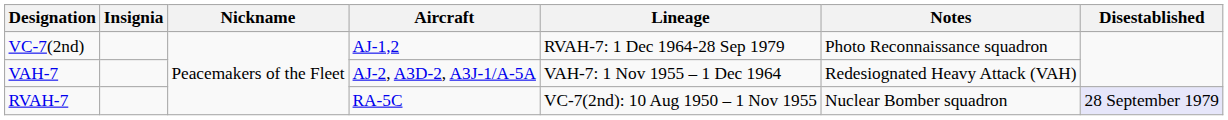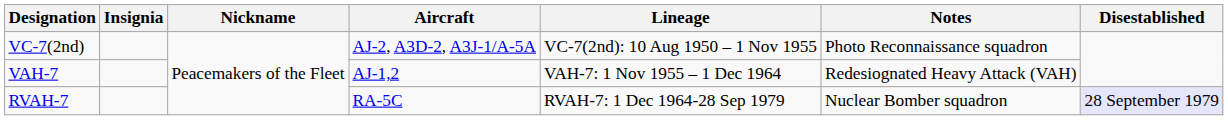 <table class="wikitable">
 <tr>
 <th>Designation</th>
 <th>Insignia</th>
 <th>Nickname</th>
 <th>Aircraft</th>
 <th>Lineage</th>
 <th>Notes</th>
 <th>Disestablished</th>
 </tr>
 <tr>
 <td><a href='#'>VC-7</a>(2nd)</td>
 <td></td>
 <td Rowspan="3">Peacemakers of the Fleet</td>
-<td><a href='#'>AJ-1,2</a></td>
-<td style="white-space: nowrap;">RVAH-7: 1 Dec 1964-28 Sep 1979</td>
+<td><a href='#'>AJ-2</a>, <a href='#'>A3D-2</a>, <a href='#'>A3J-1/A-5A</a></td>
+<td style="white-space: nowrap;">VC-7(2nd): 10 Aug 1950 – 1 Nov 1955</td>
 <td>Photo Reconnaissance squadron</td>
 </tr>
 <tr>
 <td><a href='#'>VAH-7</a></td>
 <td></td>
-<td><a href='#'>AJ-2</a>, <a href='#'>A3D-2</a>, <a href='#'>A3J-1/A-5A</a></td>
+<td><a href='#'>AJ-1,2</a></td>
 <td style="white-space: nowrap;">VAH-7: 1 Nov 1955 – 1 Dec 1964</td>
 <td>Redesiognated Heavy Attack (VAH)</td>
 </tr>
 <tr>
 <td><a href='#'>RVAH-7</a></td>
 <td></td>
 <td><a href='#'>RA-5C</a></td>
-<td style="white-space: nowrap;">VC-7(2nd): 10 Aug 1950 – 1 Nov 1955</td>
+<td style="white-space: nowrap;">RVAH-7: 1 Dec 1964-28 Sep 1979</td>
 <td>Nuclear Bomber squadron</td>
 <td style="background: lavender;">28 September 1979</td>
 </tr>
 </table>
